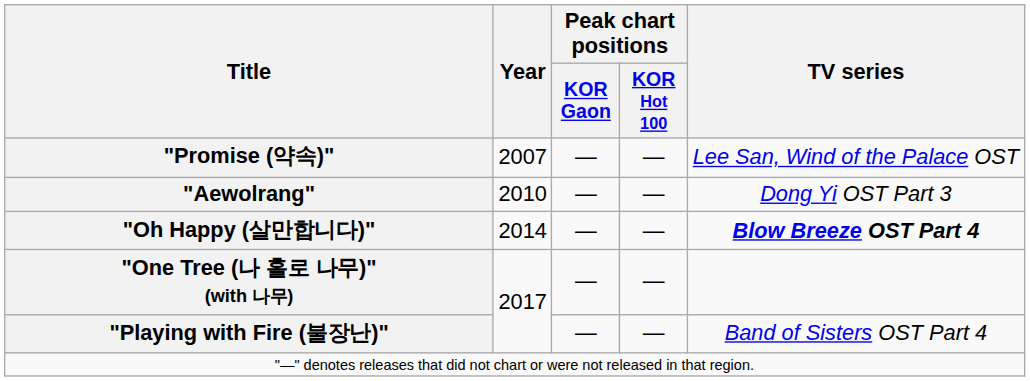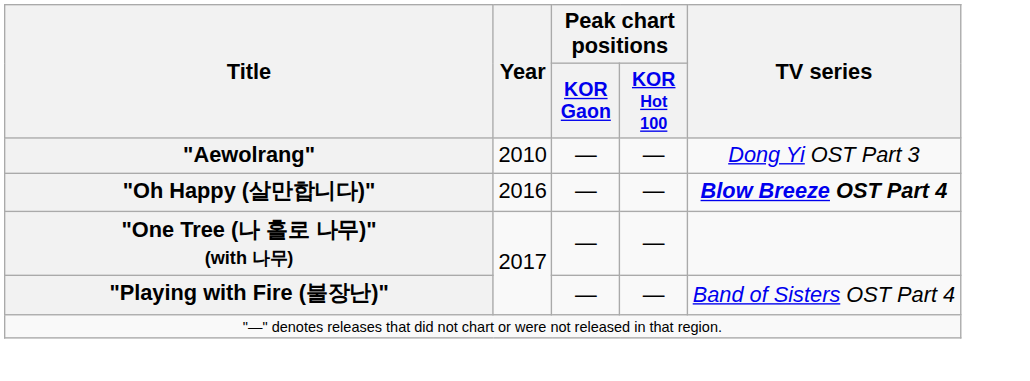 <table class="wikitable plainrowheaders" style="text-align:center;">
 <tr>
 <th scope="col" rowspan="2" style="width:22em;">Title</th>
 <th scope="col" rowspan="2" style="width:2em;">Year</th>
 <th colspan="2" scope="col">Peak chart positions</th>
 <th scope="col" rowspan="2">TV series</th>
 </tr>
 <tr>
 <th scope="col" style="width:3em;font-size:90%;"><a href='#'>KOR<br>Gaon</a></th>
 <th scope="col" style="width:3em;font-size:90%;"><a href='#'>KOR<br><small>Hot 100</small></a></th>
 </tr>
 <tr>
-<th scope="row">"Promise (약속)"</th>
-<td>2007</td>
-<td>—</td>
-<td>—</td>
-<td><em><a href='#'>Lee San, Wind of the Palace</a> OST </em></td>
-</tr>
-<tr>
 <th scope="row">"Aewolrang"</th>
 <td>2010</td>
 <td>—</td>
 <td>—</td>
 <td><em><a href='#'>Dong Yi</a> OST Part 3</em></td>
 </tr>
 <tr>
 <th scope="row">"Oh Happy (살만합니다)"</th>
-<td>2014</td>
+<td>2016</td>
 <td>—</td>
 <td>—</td>
 <td><strong><em><a href='#'>Blow Breeze</a> OST Part 4</em></strong></td>
 </tr>
 <tr>
 <th scope="row">"One Tree (나 홀로 나무)"  <br> <small>(with 나무)</small></th>
 <td rowspan="2">2017</td>
 <td>—</td>
 <td>—</td>
 <td></td>
 </tr>
 <tr>
 <th scope="row">"Playing with Fire (불장난)"</th>
 <td>—</td>
 <td>—</td>
 <td><em><a href='#'>Band of Sisters</a> OST Part 4</em></td>
 </tr>
 <tr>
 <td colspan="5" style="font-size:8pt">"—" denotes releases that did not chart or were not released in that region.</td>
 </tr>
 </table>
